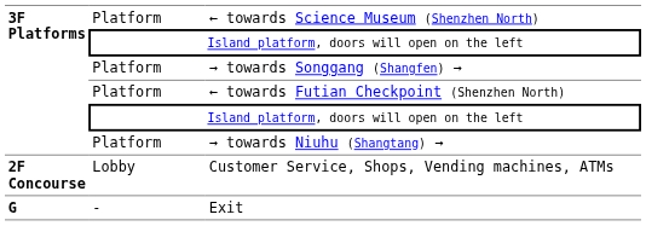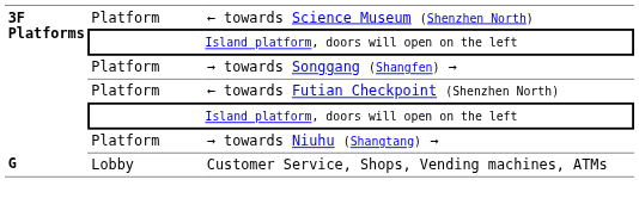 <table table border=0 cellspacing=0 cellpadding=3>
 <tr>
 <td style="border-top:solid 1px gray;" rowspan="6" valign=top><strong>3F<br>Platforms</strong></td>
 <td style="border-top:solid 1px gray;">Platform </td>
 <td style="border-top:solid 1px gray;">←  towards <a href='#'>Science Museum</a> <small>(<a href='#'>Shenzhen North</a>)</small></td>
 </tr>
 <tr>
 <td style="border-right:solid 2px black;border-left:solid 2px black;border-top:solid 2px black;border-bottom:solid 2px black;text-align:center;" colspan=2><small><a href='#'>Island platform</a>, doors will open on the left</small></td>
 </tr>
 <tr>
 <td style="border-bottom:solid 1px gray;">Platform </td>
 <td style="border-bottom:solid 1px gray;"><span>→</span>  towards <a href='#'>Songgang</a> <small>(<a href='#'>Shangfen</a>)</small> →</td>
 </tr>
 <tr>
 <td>Platform </td>
 <td>←  towards <a href='#'>Futian Checkpoint</a> <small>(Shenzhen North)</small></td>
 </tr>
 <tr>
 <td style="border-right:solid 2px black;border-left:solid 2px black;border-top:solid 2px black;border-bottom:solid 2px black;text-align:center;" colspan=2><small><a href='#'>Island platform</a>, doors will open on the left</small></td>
 </tr>
 <tr>
 <td>Platform </td>
 <td><span>→</span>  towards <a href='#'>Niuhu</a> <small>(<a href='#'>Shangtang</a>)</small> →</td>
 </tr>
 <tr>
-<td style="border-bottom:solid 1px gray; border-top:solid 1px gray;" valign=top width=50><strong>2F<br>Concourse</strong></td>
+<td style="border-bottom:solid 1px gray;" width=50 valign=top><strong>G</strong></td>
 <td style="border-bottom:solid 1px gray; border-top:solid 1px gray;" valign=top width=100>Lobby</td>
 <td style="border-bottom:solid 1px gray; border-top:solid 1px gray;" valign=top width=390>Customer Service, Shops, Vending machines, ATMs</td>
 </tr>
-<tr>
-<td style="border-bottom:solid 1px gray;" width=50 valign=top><strong>G</strong></td>
-<td style="border-bottom:solid 1px gray;" width=100 valign=top>-</td>
-<td style="border-bottom:solid 1px gray;" width=390 valign=top>Exit</td>
-</tr>
 </table>
